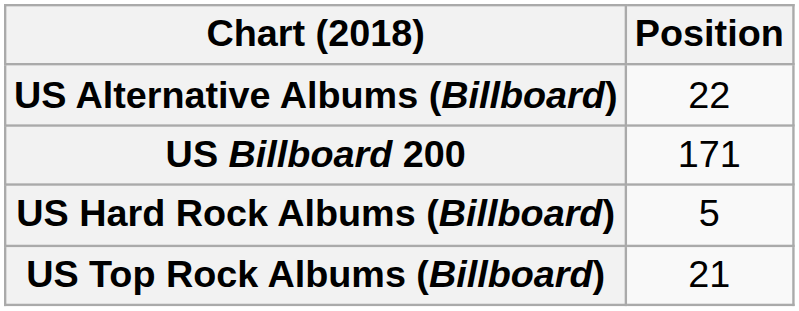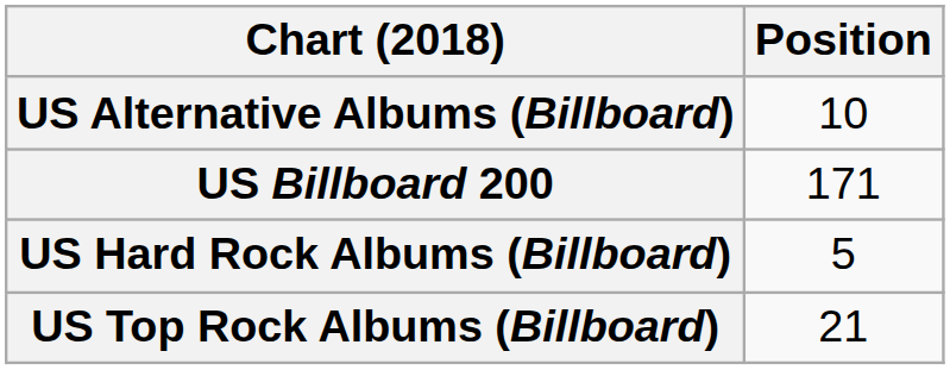 <table class="wikitable plainrowheaders sortable" style="text-align:center">
 <tr>
 <th scope="col">Chart (2018)</th>
 <th scope="col">Position</th>
 </tr>
 <tr>
 <th scope="row">US Alternative Albums (<em>Billboard</em>)</th>
-<td>22</td>
+<td>10</td>
 </tr>
 <tr>
 <th scope="row">US <em>Billboard</em> 200</th>
 <td>171</td>
 </tr>
 <tr>
 <th scope="row">US Hard Rock Albums (<em>Billboard</em>)</th>
 <td>5</td>
 </tr>
 <tr>
 <th scope="row">US Top Rock Albums (<em>Billboard</em>)</th>
 <td>21</td>
 </tr>
 </table>
